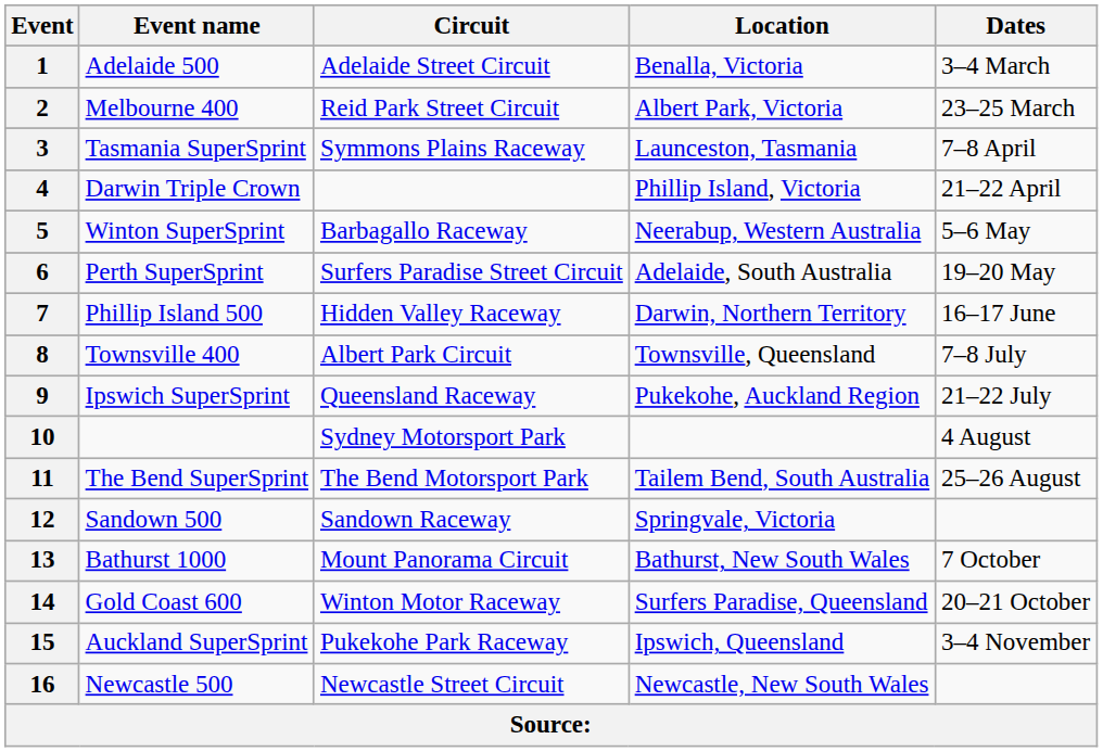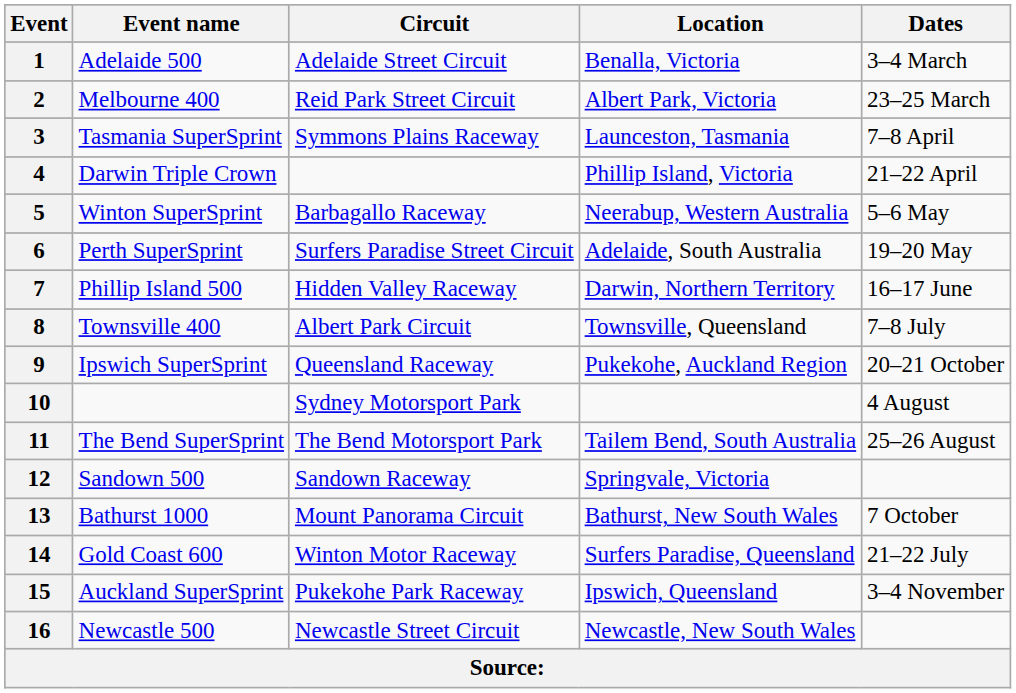 <table class="wikitable" style="font-size: 85%">
 <tr>
 <th>Event</th>
 <th>Event name</th>
 <th>Circuit</th>
 <th>Location</th>
 <th>Dates</th>
 </tr>
 <tr>
 <th>1</th>
 <td><a href='#'>Adelaide 500</a></td>
 <td> <a href='#'>Adelaide Street Circuit</a></td>
 <td><a href='#'>Benalla, Victoria</a></td>
 <td>3–4 March</td>
 </tr>
 <tr>
 <th>2</th>
 <td><a href='#'>Melbourne 400</a></td>
 <td> <a href='#'>Reid Park Street Circuit</a></td>
 <td><a href='#'>Albert Park, Victoria</a></td>
 <td>23–25 March</td>
 </tr>
 <tr>
 <th>3</th>
 <td><a href='#'>Tasmania SuperSprint</a></td>
 <td> <a href='#'>Symmons Plains Raceway</a></td>
 <td><a href='#'>Launceston, Tasmania</a></td>
 <td>7–8 April</td>
 </tr>
 <tr>
 <th>4</th>
 <td><a href='#'>Darwin Triple Crown</a></td>
 <td></td>
 <td><a href='#'>Phillip Island</a>, <a href='#'>Victoria</a></td>
 <td>21–22 April</td>
 </tr>
 <tr>
 <th>5</th>
 <td><a href='#'>Winton SuperSprint</a></td>
 <td> <a href='#'>Barbagallo Raceway</a></td>
 <td><a href='#'>Neerabup, Western Australia</a></td>
 <td>5–6 May</td>
 </tr>
 <tr>
 <th>6</th>
 <td><a href='#'>Perth SuperSprint</a></td>
 <td> <a href='#'>Surfers Paradise Street Circuit</a></td>
 <td><a href='#'>Adelaide</a>, South Australia</td>
 <td>19–20 May</td>
 </tr>
 <tr>
 <th>7</th>
 <td><a href='#'>Phillip Island 500</a></td>
 <td> <a href='#'>Hidden Valley Raceway</a></td>
 <td><a href='#'>Darwin, Northern Territory</a></td>
 <td>16–17 June</td>
 </tr>
 <tr>
 <th>8</th>
 <td><a href='#'>Townsville 400</a></td>
 <td> <a href='#'>Albert Park Circuit</a></td>
 <td><a href='#'>Townsville</a>, Queensland</td>
 <td>7–8 July</td>
 </tr>
 <tr>
 <th>9</th>
 <td><a href='#'>Ipswich SuperSprint</a></td>
 <td> <a href='#'>Queensland Raceway</a></td>
 <td><a href='#'>Pukekohe</a>, <a href='#'>Auckland Region</a></td>
-<td>21–22 July</td>
+<td>20–21 October</td>
 </tr>
 <tr>
 <th>10</th>
 <td></td>
 <td> <a href='#'>Sydney Motorsport Park</a></td>
 <td></td>
 <td>4 August</td>
 </tr>
 <tr>
 <th>11</th>
 <td><a href='#'>The Bend SuperSprint</a></td>
 <td> <a href='#'>The Bend Motorsport Park</a></td>
 <td><a href='#'>Tailem Bend, South Australia</a></td>
 <td>25–26 August</td>
 </tr>
 <tr>
 <th>12</th>
 <td><a href='#'>Sandown 500</a></td>
 <td> <a href='#'>Sandown Raceway</a></td>
 <td><a href='#'>Springvale, Victoria</a></td>
 <td></td>
 </tr>
 <tr>
 <th>13</th>
 <td><a href='#'>Bathurst 1000</a></td>
 <td> <a href='#'>Mount Panorama Circuit</a></td>
 <td><a href='#'>Bathurst, New South Wales</a></td>
 <td>7 October</td>
 </tr>
 <tr>
 <th>14</th>
 <td><a href='#'>Gold Coast 600</a></td>
 <td> <a href='#'>Winton Motor Raceway</a></td>
 <td><a href='#'>Surfers Paradise, Queensland</a></td>
-<td>20–21 October</td>
+<td>21–22 July</td>
 </tr>
 <tr>
 <th>15</th>
 <td><a href='#'>Auckland SuperSprint</a></td>
 <td> <a href='#'>Pukekohe Park Raceway</a></td>
 <td><a href='#'>Ipswich, Queensland</a></td>
 <td>3–4 November</td>
 </tr>
 <tr>
 <th>16</th>
 <td><a href='#'>Newcastle 500</a></td>
 <td> <a href='#'>Newcastle Street Circuit</a></td>
 <td><a href='#'>Newcastle, New South Wales</a></td>
 <td></td>
 </tr>
 <tr>
 <th colspan=5>Source:</th>
 </tr>
 </table>
